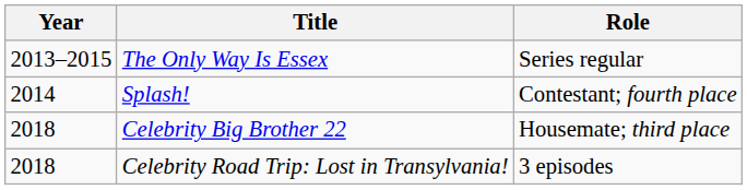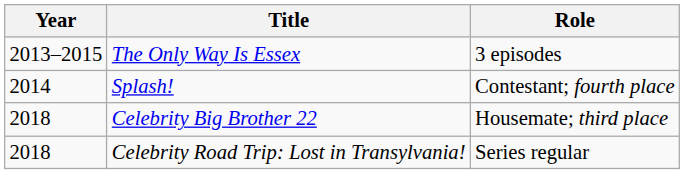 <table class="wikitable">
 <tr>
 <th>Year</th>
 <th>Title</th>
 <th>Role</th>
 </tr>
 <tr>
 <td>2013–2015</td>
 <td><em><a href='#'>The Only Way Is Essex</a></em></td>
-<td>Series regular</td>
+<td>3 episodes</td>
 </tr>
 <tr>
 <td>2014</td>
 <td><em><a href='#'>Splash!</a></em></td>
 <td>Contestant; <em>fourth place</em></td>
 </tr>
 <tr>
 <td>2018</td>
 <td><em><a href='#'>Celebrity Big Brother 22</a></em></td>
 <td>Housemate; <em>third place</em></td>
 </tr>
 <tr>
 <td>2018</td>
 <td><em>Celebrity Road Trip: Lost in Transylvania!</em></td>
-<td>3 episodes</td>
+<td>Series regular</td>
 </tr>
 </table>
